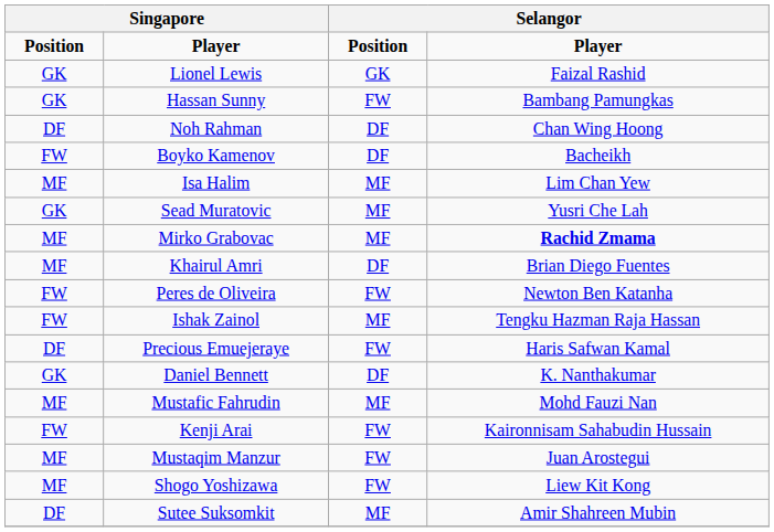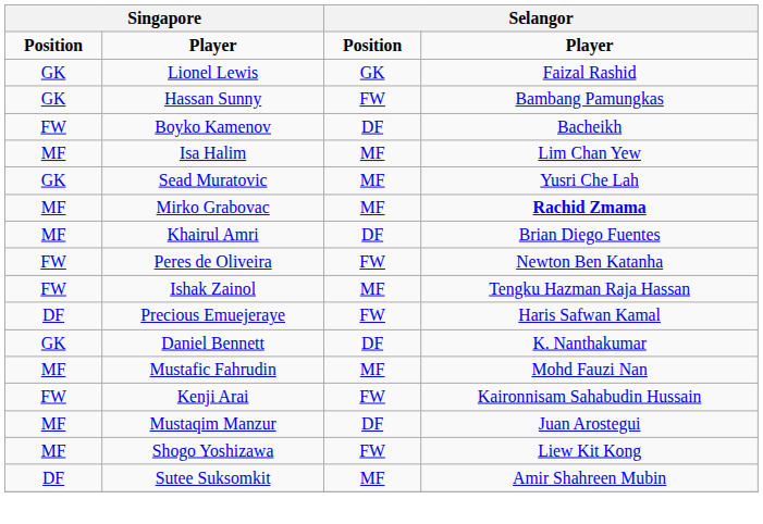 <table class="wikitable" style="text-align:center; width:80%;">
 <tr>
 <th colspan="2" style="text-align: center;">Singapore</th>
 <th colspan="2" style="text-align: center;">Selangor</th>
 </tr>
 <tr>
 <td><strong>Position</strong></td>
 <td><strong>Player</strong></td>
 <td><strong>Position</strong></td>
 <td><strong>Player</strong></td>
 </tr>
 <tr>
 <td><a href='#'>GK</a></td>
 <td><a href='#'>Lionel Lewis</a></td>
 <td><a href='#'>GK</a></td>
 <td><a href='#'>Faizal Rashid</a></td>
 </tr>
 <tr>
 <td><a href='#'>GK</a></td>
 <td><a href='#'>Hassan Sunny</a></td>
 <td><a href='#'>FW</a></td>
 <td><a href='#'>Bambang Pamungkas</a></td>
-</tr>
-<tr>
-<td><a href='#'>DF</a></td>
-<td><a href='#'>Noh Rahman</a></td>
-<td><a href='#'>DF</a></td>
-<td><a href='#'>Chan Wing Hoong</a></td>
 </tr>
 <tr>
 <td><a href='#'>FW</a></td>
 <td><a href='#'>Boyko Kamenov</a></td>
 <td><a href='#'>DF</a></td>
 <td><a href='#'>Bacheikh</a></td>
 </tr>
 <tr>
 <td><a href='#'>MF</a></td>
 <td><a href='#'>Isa Halim</a></td>
 <td><a href='#'>MF</a></td>
 <td><a href='#'>Lim Chan Yew</a></td>
 </tr>
 <tr>
 <td><a href='#'>GK</a></td>
 <td><a href='#'>Sead Muratovic</a></td>
 <td><a href='#'>MF</a></td>
 <td><a href='#'>Yusri Che Lah</a></td>
 </tr>
 <tr>
 <td><a href='#'>MF</a></td>
 <td><a href='#'>Mirko Grabovac</a></td>
 <td><a href='#'>MF</a></td>
 <td><strong><a href='#'>Rachid Zmama</a></strong></td>
 </tr>
 <tr>
 <td><a href='#'>MF</a></td>
 <td><a href='#'>Khairul Amri</a></td>
 <td><a href='#'>DF</a></td>
 <td><a href='#'>Brian Diego Fuentes</a></td>
 </tr>
 <tr>
 <td><a href='#'>FW</a></td>
 <td><a href='#'>Peres de Oliveira</a></td>
 <td><a href='#'>FW</a></td>
 <td><a href='#'>Newton Ben Katanha</a></td>
 </tr>
 <tr>
 <td><a href='#'>FW</a></td>
 <td><a href='#'>Ishak Zainol</a></td>
 <td><a href='#'>MF</a></td>
 <td><a href='#'>Tengku Hazman Raja Hassan</a></td>
 </tr>
 <tr>
 <td><a href='#'>DF</a></td>
 <td><a href='#'>Precious Emuejeraye</a></td>
 <td><a href='#'>FW</a></td>
 <td><a href='#'>Haris Safwan Kamal</a></td>
 </tr>
 <tr>
 <td><a href='#'>GK</a></td>
 <td><a href='#'>Daniel Bennett</a></td>
 <td><a href='#'>DF</a></td>
 <td><a href='#'>K. Nanthakumar</a></td>
 </tr>
 <tr>
 <td><a href='#'>MF</a></td>
 <td><a href='#'>Mustafic Fahrudin</a></td>
 <td><a href='#'>MF</a></td>
 <td><a href='#'>Mohd Fauzi Nan</a></td>
 </tr>
 <tr>
 <td><a href='#'>FW</a></td>
 <td><a href='#'>Kenji Arai</a></td>
 <td><a href='#'>FW</a></td>
 <td><a href='#'>Kaironnisam Sahabudin Hussain</a></td>
 </tr>
 <tr>
 <td><a href='#'>MF</a></td>
 <td><a href='#'>Mustaqim Manzur</a></td>
-<td><a href='#'>FW</a></td>
+<td><a href='#'>DF</a></td>
 <td><a href='#'>Juan Arostegui</a></td>
 </tr>
 <tr>
 <td><a href='#'>MF</a></td>
 <td><a href='#'>Shogo Yoshizawa</a></td>
 <td><a href='#'>FW</a></td>
 <td><a href='#'>Liew Kit Kong</a></td>
 </tr>
 <tr>
 <td><a href='#'>DF</a></td>
 <td><a href='#'>Sutee Suksomkit</a></td>
 <td><a href='#'>MF</a></td>
 <td><a href='#'>Amir Shahreen Mubin</a></td>
 </tr>
 <tr>
 </tr>
 </table>
